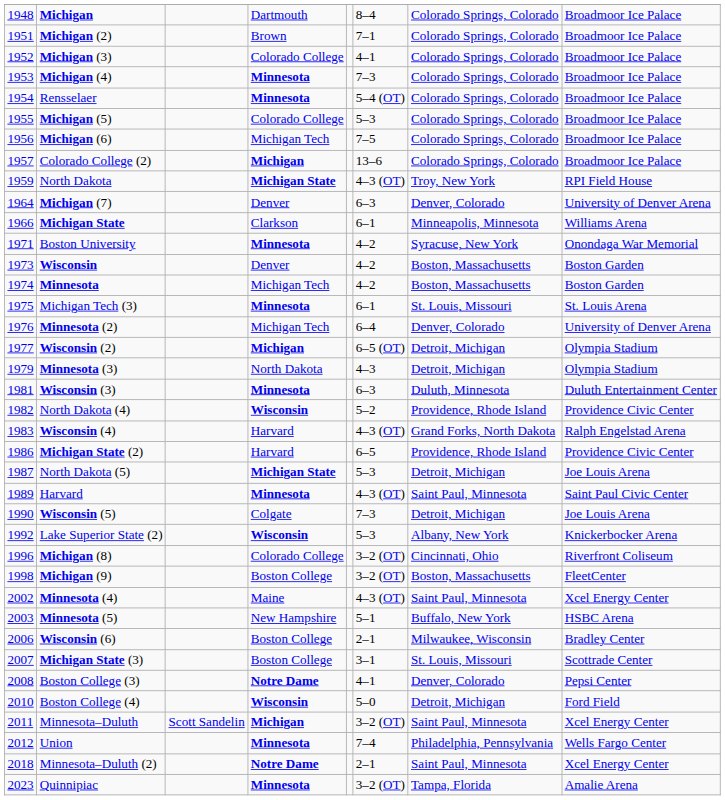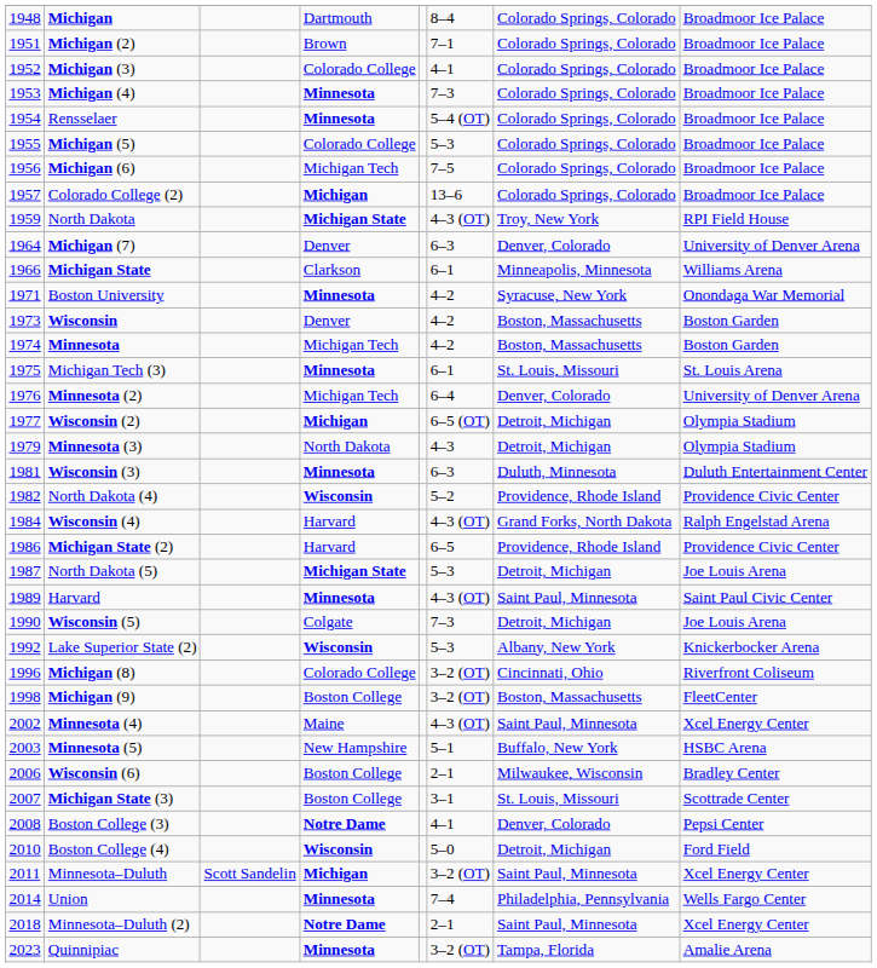 <table class="wikitable sortable">
 <tr>
 </tr>
 <tr>
 <td><a href='#'>1948</a></td>
 <td><strong><a href='#'>Michigan</a></strong></td>
 <td></td>
 <td><a href='#'>Dartmouth</a></td>
 <td></td>
 <td>8–4</td>
 <td><a href='#'>Colorado Springs, Colorado</a></td>
 <td><a href='#'>Broadmoor Ice Palace</a></td>
 </tr>
 <tr>
 <td><a href='#'>1951</a></td>
 <td><strong><a href='#'>Michigan</a></strong> (2)</td>
 <td></td>
 <td><a href='#'>Brown</a></td>
 <td></td>
 <td>7–1</td>
 <td><a href='#'>Colorado Springs, Colorado</a></td>
 <td><a href='#'>Broadmoor Ice Palace</a></td>
 </tr>
 <tr>
 <td><a href='#'>1952</a></td>
 <td><strong><a href='#'>Michigan</a></strong> (3)</td>
 <td></td>
 <td><a href='#'>Colorado College</a></td>
 <td></td>
 <td>4–1</td>
 <td><a href='#'>Colorado Springs, Colorado</a></td>
 <td><a href='#'>Broadmoor Ice Palace</a></td>
 </tr>
 <tr>
 <td><a href='#'>1953</a></td>
 <td><strong><a href='#'>Michigan</a></strong> (4)</td>
 <td></td>
 <td><strong><a href='#'>Minnesota</a></strong></td>
 <td></td>
 <td>7–3</td>
 <td><a href='#'>Colorado Springs, Colorado</a></td>
 <td><a href='#'>Broadmoor Ice Palace</a></td>
 </tr>
 <tr>
 <td><a href='#'>1954</a></td>
 <td><a href='#'>Rensselaer</a></td>
 <td></td>
 <td><strong><a href='#'>Minnesota</a></strong></td>
 <td></td>
 <td>5–4 (<a href='#'>OT</a>)</td>
 <td><a href='#'>Colorado Springs, Colorado</a></td>
 <td><a href='#'>Broadmoor Ice Palace</a></td>
 </tr>
 <tr>
 <td><a href='#'>1955</a></td>
 <td><strong><a href='#'>Michigan</a></strong> (5)</td>
 <td></td>
 <td><a href='#'>Colorado College</a></td>
 <td></td>
 <td>5–3</td>
 <td><a href='#'>Colorado Springs, Colorado</a></td>
 <td><a href='#'>Broadmoor Ice Palace</a></td>
 </tr>
 <tr>
 <td><a href='#'>1956</a></td>
 <td><strong><a href='#'>Michigan</a></strong> (6)</td>
 <td></td>
 <td><a href='#'>Michigan Tech</a></td>
 <td></td>
 <td>7–5</td>
 <td><a href='#'>Colorado Springs, Colorado</a></td>
 <td><a href='#'>Broadmoor Ice Palace</a></td>
 </tr>
 <tr>
 <td><a href='#'>1957</a></td>
 <td><a href='#'>Colorado College</a> (2)</td>
 <td></td>
 <td><strong><a href='#'>Michigan</a></strong></td>
 <td></td>
 <td>13–6</td>
 <td><a href='#'>Colorado Springs, Colorado</a></td>
 <td><a href='#'>Broadmoor Ice Palace</a></td>
 </tr>
 <tr>
 <td><a href='#'>1959</a></td>
 <td><a href='#'>North Dakota</a></td>
 <td></td>
 <td><strong><a href='#'>Michigan State</a></strong></td>
 <td></td>
 <td>4–3 (<a href='#'>OT</a>)</td>
 <td><a href='#'>Troy, New York</a></td>
 <td><a href='#'>RPI Field House</a></td>
 </tr>
 <tr>
 <td><a href='#'>1964</a></td>
 <td><strong><a href='#'>Michigan</a></strong> (7)</td>
 <td></td>
 <td><a href='#'>Denver</a></td>
 <td></td>
 <td>6–3</td>
 <td><a href='#'>Denver, Colorado</a></td>
 <td><a href='#'>University of Denver Arena</a></td>
 </tr>
 <tr>
 <td><a href='#'>1966</a></td>
 <td><strong><a href='#'>Michigan State</a></strong></td>
 <td></td>
 <td><a href='#'>Clarkson</a></td>
 <td></td>
 <td>6–1</td>
 <td><a href='#'>Minneapolis, Minnesota</a></td>
 <td><a href='#'>Williams Arena</a></td>
 </tr>
 <tr>
 <td><a href='#'>1971</a></td>
 <td><a href='#'>Boston University</a></td>
 <td></td>
 <td><strong><a href='#'>Minnesota</a></strong></td>
 <td></td>
 <td>4–2</td>
 <td><a href='#'>Syracuse, New York</a></td>
 <td><a href='#'>Onondaga War Memorial</a></td>
 </tr>
 <tr>
 <td><a href='#'>1973</a></td>
 <td><strong><a href='#'>Wisconsin</a></strong></td>
 <td></td>
 <td><a href='#'>Denver</a></td>
 <td></td>
 <td>4–2</td>
 <td><a href='#'>Boston, Massachusetts</a></td>
 <td><a href='#'>Boston Garden</a></td>
 </tr>
 <tr>
 <td><a href='#'>1974</a></td>
 <td><strong><a href='#'>Minnesota</a></strong></td>
 <td></td>
 <td><a href='#'>Michigan Tech</a></td>
 <td></td>
 <td>4–2</td>
 <td><a href='#'>Boston, Massachusetts</a></td>
 <td><a href='#'>Boston Garden</a></td>
 </tr>
 <tr>
 <td><a href='#'>1975</a></td>
 <td><a href='#'>Michigan Tech</a> (3)</td>
 <td></td>
 <td><strong><a href='#'>Minnesota</a></strong></td>
 <td></td>
 <td>6–1</td>
 <td><a href='#'>St. Louis, Missouri</a></td>
 <td><a href='#'>St. Louis Arena</a></td>
 </tr>
 <tr>
 <td><a href='#'>1976</a></td>
 <td><strong><a href='#'>Minnesota</a></strong> (2)</td>
 <td></td>
 <td><a href='#'>Michigan Tech</a></td>
 <td></td>
 <td>6–4</td>
 <td><a href='#'>Denver, Colorado</a></td>
 <td><a href='#'>University of Denver Arena</a></td>
 </tr>
 <tr>
 <td><a href='#'>1977</a></td>
 <td><strong><a href='#'>Wisconsin</a></strong> (2)</td>
 <td></td>
 <td><strong><a href='#'>Michigan</a></strong></td>
 <td></td>
 <td>6–5 (<a href='#'>OT</a>)</td>
 <td><a href='#'>Detroit, Michigan</a></td>
 <td><a href='#'>Olympia Stadium</a></td>
 </tr>
 <tr>
 <td><a href='#'>1979</a></td>
 <td><strong><a href='#'>Minnesota</a></strong> (3)</td>
 <td></td>
 <td><a href='#'>North Dakota</a></td>
 <td></td>
 <td>4–3</td>
 <td><a href='#'>Detroit, Michigan</a></td>
 <td><a href='#'>Olympia Stadium</a></td>
 </tr>
 <tr>
 <td><a href='#'>1981</a></td>
 <td><strong><a href='#'>Wisconsin</a></strong> (3)</td>
 <td></td>
 <td><strong><a href='#'>Minnesota</a></strong></td>
 <td></td>
 <td>6–3</td>
 <td><a href='#'>Duluth, Minnesota</a></td>
 <td><a href='#'>Duluth Entertainment Center</a></td>
 </tr>
 <tr>
 <td><a href='#'>1982</a></td>
 <td><a href='#'>North Dakota</a> (4)</td>
 <td></td>
 <td><strong><a href='#'>Wisconsin</a></strong></td>
 <td></td>
 <td>5–2</td>
 <td><a href='#'>Providence, Rhode Island</a></td>
 <td><a href='#'>Providence Civic Center</a></td>
 </tr>
 <tr>
-<td><a href='#'>1983</a></td>
+<td><a href='#'>1984</a></td>
 <td><strong><a href='#'>Wisconsin</a></strong> (4)</td>
 <td></td>
 <td><a href='#'>Harvard</a></td>
 <td></td>
 <td>4–3 (<a href='#'>OT</a>)</td>
 <td><a href='#'>Grand Forks, North Dakota</a></td>
 <td><a href='#'>Ralph Engelstad Arena</a></td>
 </tr>
 <tr>
 <td><a href='#'>1986</a></td>
 <td><strong><a href='#'>Michigan State</a></strong> (2)</td>
 <td></td>
 <td><a href='#'>Harvard</a></td>
 <td></td>
 <td>6–5</td>
 <td><a href='#'>Providence, Rhode Island</a></td>
 <td><a href='#'>Providence Civic Center</a></td>
 </tr>
 <tr>
 <td><a href='#'>1987</a></td>
 <td><a href='#'>North Dakota</a> (5)</td>
 <td></td>
 <td><strong><a href='#'>Michigan State</a></strong></td>
 <td></td>
 <td>5–3</td>
 <td><a href='#'>Detroit, Michigan</a></td>
 <td><a href='#'>Joe Louis Arena</a></td>
 </tr>
 <tr>
 <td><a href='#'>1989</a></td>
 <td><a href='#'>Harvard</a></td>
 <td></td>
 <td><strong><a href='#'>Minnesota</a></strong></td>
 <td></td>
 <td>4–3 (<a href='#'>OT</a>)</td>
 <td><a href='#'>Saint Paul, Minnesota</a></td>
 <td><a href='#'>Saint Paul Civic Center</a></td>
 </tr>
 <tr>
 <td><a href='#'>1990</a></td>
 <td><strong><a href='#'>Wisconsin</a></strong> (5)</td>
 <td></td>
 <td><a href='#'>Colgate</a></td>
 <td></td>
 <td>7–3</td>
 <td><a href='#'>Detroit, Michigan</a></td>
 <td><a href='#'>Joe Louis Arena</a></td>
 </tr>
 <tr>
 <td><a href='#'>1992</a></td>
 <td><a href='#'>Lake Superior State</a> (2)</td>
 <td></td>
 <td><strong><a href='#'>Wisconsin</a></strong></td>
 <td></td>
 <td>5–3</td>
 <td><a href='#'>Albany, New York</a></td>
 <td><a href='#'>Knickerbocker Arena</a></td>
 </tr>
 <tr>
 <td><a href='#'>1996</a></td>
 <td><strong><a href='#'>Michigan</a></strong> (8)</td>
 <td></td>
 <td><a href='#'>Colorado College</a></td>
 <td></td>
 <td>3–2 (<a href='#'>OT</a>)</td>
 <td><a href='#'>Cincinnati, Ohio</a></td>
 <td><a href='#'>Riverfront Coliseum</a></td>
 </tr>
 <tr>
 <td><a href='#'>1998</a></td>
 <td><strong><a href='#'>Michigan</a></strong> (9)</td>
 <td></td>
 <td><a href='#'>Boston College</a></td>
 <td></td>
 <td>3–2 (<a href='#'>OT</a>)</td>
 <td><a href='#'>Boston, Massachusetts</a></td>
 <td><a href='#'>FleetCenter</a></td>
 </tr>
 <tr>
 <td><a href='#'>2002</a></td>
 <td><strong><a href='#'>Minnesota</a></strong> (4)</td>
 <td></td>
 <td><a href='#'>Maine</a></td>
 <td></td>
 <td>4–3 (<a href='#'>OT</a>)</td>
 <td><a href='#'>Saint Paul, Minnesota</a></td>
 <td><a href='#'>Xcel Energy Center</a></td>
 </tr>
 <tr>
 <td><a href='#'>2003</a></td>
 <td><strong><a href='#'>Minnesota</a></strong> (5)</td>
 <td></td>
 <td><a href='#'>New Hampshire</a></td>
 <td></td>
 <td>5–1</td>
 <td><a href='#'>Buffalo, New York</a></td>
 <td><a href='#'>HSBC Arena</a></td>
 </tr>
 <tr>
 <td><a href='#'>2006</a></td>
 <td><strong><a href='#'>Wisconsin</a></strong> (6)</td>
 <td></td>
 <td><a href='#'>Boston College</a></td>
 <td></td>
 <td>2–1</td>
 <td><a href='#'>Milwaukee, Wisconsin</a></td>
 <td><a href='#'>Bradley Center</a></td>
 </tr>
 <tr>
 <td><a href='#'>2007</a></td>
 <td><strong><a href='#'>Michigan State</a></strong> (3)</td>
 <td></td>
 <td><a href='#'>Boston College</a></td>
 <td></td>
 <td>3–1</td>
 <td><a href='#'>St. Louis, Missouri</a></td>
 <td><a href='#'>Scottrade Center</a></td>
 </tr>
 <tr>
 <td><a href='#'>2008</a></td>
 <td><a href='#'>Boston College</a> (3)</td>
 <td></td>
 <td><strong><a href='#'>Notre Dame</a></strong></td>
 <td></td>
 <td>4–1</td>
 <td><a href='#'>Denver, Colorado</a></td>
 <td><a href='#'>Pepsi Center</a></td>
 </tr>
 <tr>
 <td><a href='#'>2010</a></td>
 <td><a href='#'>Boston College</a> (4)</td>
 <td></td>
 <td><strong><a href='#'>Wisconsin</a></strong></td>
 <td></td>
 <td>5–0</td>
 <td><a href='#'>Detroit, Michigan</a></td>
 <td><a href='#'>Ford Field</a></td>
 </tr>
 <tr>
 <td><a href='#'>2011</a></td>
 <td><a href='#'>Minnesota–Duluth</a></td>
 <td><a href='#'>Scott Sandelin</a></td>
 <td><strong><a href='#'>Michigan</a></strong></td>
 <td></td>
 <td>3–2 (<a href='#'>OT</a>)</td>
 <td><a href='#'>Saint Paul, Minnesota</a></td>
 <td><a href='#'>Xcel Energy Center</a></td>
 </tr>
 <tr>
-<td><a href='#'>2012</a></td>
+<td><a href='#'>2014</a></td>
 <td><a href='#'>Union</a></td>
 <td></td>
 <td><strong><a href='#'>Minnesota</a></strong></td>
 <td></td>
 <td>7–4</td>
 <td><a href='#'>Philadelphia, Pennsylvania</a></td>
 <td><a href='#'>Wells Fargo Center</a></td>
 </tr>
 <tr>
 <td><a href='#'>2018</a></td>
 <td><a href='#'>Minnesota–Duluth</a> (2)</td>
 <td></td>
 <td><strong><a href='#'>Notre Dame</a></strong></td>
 <td></td>
 <td>2–1</td>
 <td><a href='#'>Saint Paul, Minnesota</a></td>
 <td><a href='#'>Xcel Energy Center</a></td>
 </tr>
 <tr>
 <td><a href='#'>2023</a></td>
 <td><a href='#'>Quinnipiac</a></td>
 <td></td>
 <td><strong><a href='#'>Minnesota</a></strong></td>
 <td></td>
 <td>3–2 (<a href='#'>OT</a>)</td>
 <td><a href='#'>Tampa, Florida</a></td>
 <td><a href='#'>Amalie Arena</a></td>
 </tr>
 </table>
